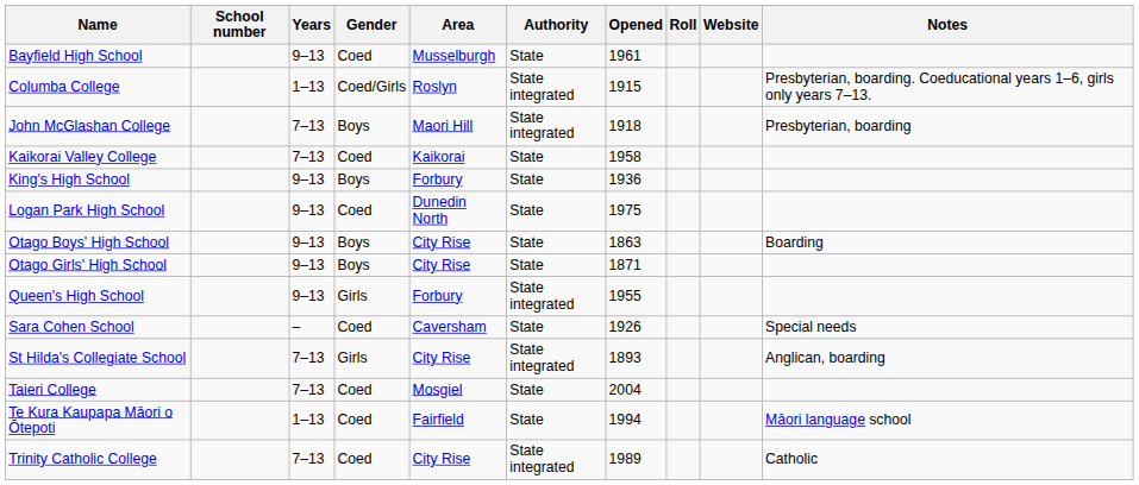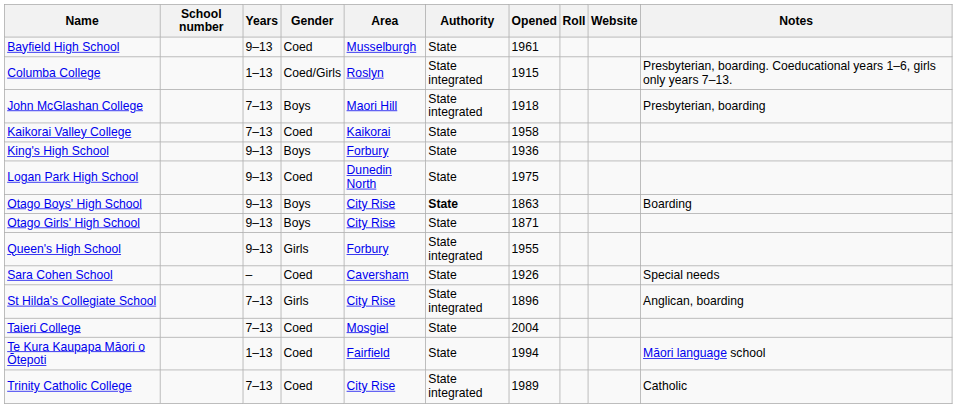 <table class="wikitable sortable">
 <tr>
 <th>Name</th>
 <th>School number</th>
 <th>Years</th>
 <th>Gender</th>
 <th>Area</th>
 <th>Authority</th>
 <th>Opened</th>
 <th>Roll</th>
 <th>Website</th>
 <th>Notes</th>
 </tr>
 <tr>
 <td><a href='#'>Bayfield High School</a></td>
 <td></td>
 <td>9–13</td>
 <td>Coed</td>
 <td><a href='#'>Musselburgh</a></td>
 <td>State</td>
 <td>1961</td>
 <td></td>
 <td></td>
 <td></td>
 </tr>
 <tr>
 <td><a href='#'>Columba College</a></td>
 <td></td>
 <td>1–13</td>
 <td>Coed/Girls</td>
 <td><a href='#'>Roslyn</a></td>
 <td>State integrated</td>
 <td>1915</td>
 <td></td>
 <td></td>
 <td>Presbyterian, boarding. Coeducational years 1–6, girls only years 7–13.</td>
 </tr>
 <tr>
 <td><a href='#'>John McGlashan College</a></td>
 <td></td>
 <td>7–13</td>
 <td>Boys</td>
 <td><a href='#'>Maori Hill</a></td>
 <td>State integrated</td>
 <td>1918</td>
 <td></td>
 <td></td>
 <td>Presbyterian, boarding</td>
 </tr>
 <tr>
 <td><a href='#'>Kaikorai Valley College</a></td>
 <td></td>
 <td>7–13</td>
 <td>Coed</td>
 <td><a href='#'>Kaikorai</a></td>
 <td>State</td>
 <td>1958</td>
 <td></td>
 <td></td>
 <td></td>
 </tr>
 <tr>
 <td><a href='#'>King's High School</a></td>
 <td></td>
 <td>9–13</td>
 <td>Boys</td>
 <td><a href='#'>Forbury</a></td>
 <td>State</td>
 <td>1936</td>
 <td></td>
 <td></td>
 <td></td>
 </tr>
 <tr>
 <td><a href='#'>Logan Park High School</a></td>
 <td></td>
 <td>9–13</td>
 <td>Coed</td>
 <td><a href='#'>Dunedin North</a></td>
 <td>State</td>
 <td>1975</td>
 <td></td>
 <td></td>
 <td></td>
 </tr>
 <tr>
 <td><a href='#'>Otago Boys' High School</a></td>
 <td></td>
 <td>9–13</td>
 <td>Boys</td>
 <td><a href='#'>City Rise</a></td>
-<td>State</td>
+<td><strong>State</strong></td>
 <td>1863</td>
 <td></td>
 <td></td>
 <td>Boarding</td>
 </tr>
 <tr>
 <td><a href='#'>Otago Girls' High School</a></td>
 <td></td>
 <td>9–13</td>
 <td>Boys</td>
 <td><a href='#'>City Rise</a></td>
 <td>State</td>
 <td>1871</td>
 <td></td>
 <td></td>
 <td></td>
 </tr>
 <tr>
 <td><a href='#'>Queen's High School</a></td>
 <td></td>
 <td>9–13</td>
 <td>Girls</td>
 <td><a href='#'>Forbury</a></td>
 <td>State integrated</td>
 <td>1955</td>
 <td></td>
 <td></td>
 <td></td>
 </tr>
 <tr>
 <td><a href='#'>Sara Cohen School</a></td>
 <td></td>
 <td>–</td>
 <td>Coed</td>
 <td><a href='#'>Caversham</a></td>
 <td>State</td>
 <td>1926</td>
 <td></td>
 <td></td>
 <td>Special needs</td>
 </tr>
 <tr>
 <td><a href='#'>St Hilda's Collegiate School</a></td>
 <td></td>
 <td>7–13</td>
 <td>Girls</td>
 <td><a href='#'>City Rise</a></td>
 <td>State integrated</td>
-<td>1893</td>
+<td>1896</td>
 <td></td>
 <td></td>
 <td>Anglican, boarding</td>
 </tr>
 <tr>
 <td><a href='#'>Taieri College</a></td>
 <td></td>
 <td>7–13</td>
 <td>Coed</td>
 <td><a href='#'>Mosgiel</a></td>
 <td>State</td>
 <td>2004</td>
 <td></td>
 <td></td>
 <td></td>
 </tr>
 <tr>
 <td><a href='#'>Te Kura Kaupapa Māori o Ōtepoti</a></td>
 <td></td>
 <td>1–13</td>
 <td>Coed</td>
 <td><a href='#'>Fairfield</a></td>
 <td>State</td>
 <td>1994</td>
 <td></td>
 <td></td>
 <td><a href='#'>Māori language</a> school</td>
 </tr>
 <tr>
 <td><a href='#'>Trinity Catholic College</a></td>
 <td></td>
 <td>7–13</td>
 <td>Coed</td>
 <td><a href='#'>City Rise</a></td>
 <td>State integrated</td>
 <td>1989</td>
 <td></td>
 <td></td>
 <td>Catholic</td>
 </tr>
 </table>
